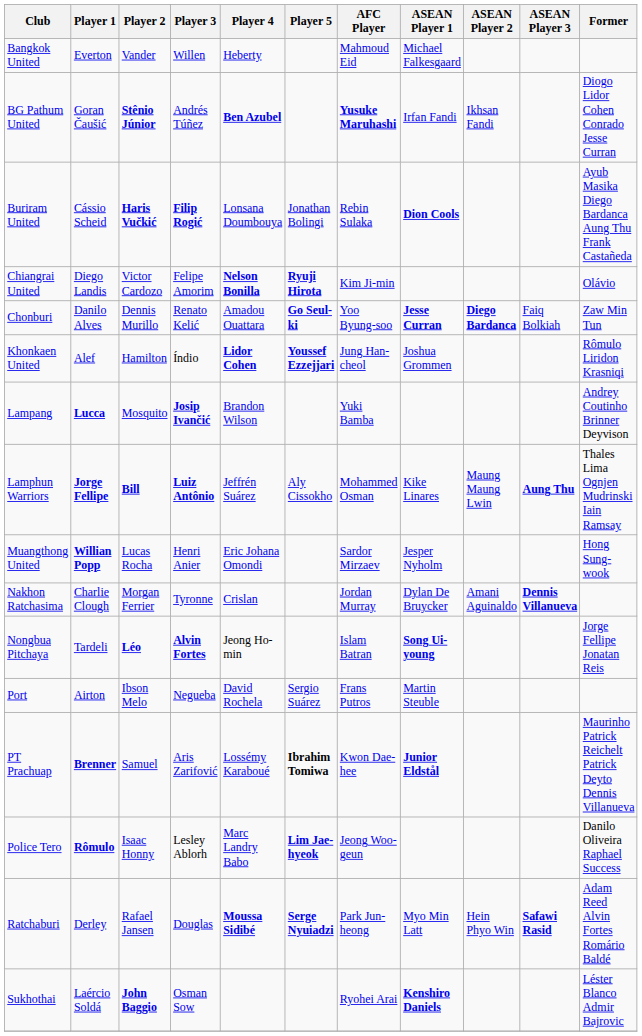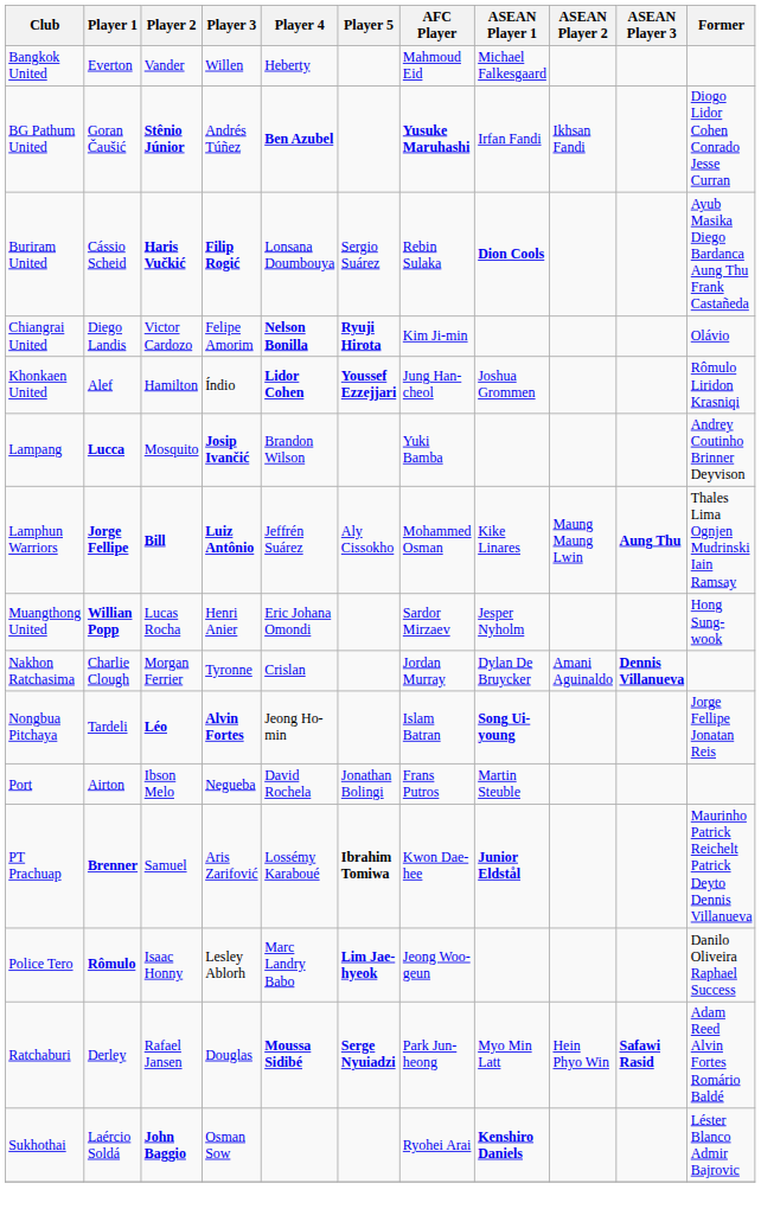 <table class="wikitable sortable" style="font-size:90%;">
 <tr>
 <th style="width:10%">Club</th>
 <th style="width:10%">Player 1</th>
 <th style="width:10%">Player 2</th>
 <th style="width:10%">Player 3</th>
 <th style="width:10%">Player 4</th>
 <th style="width:10%">Player 5</th>
 <th style="width:10%">AFC Player</th>
 <th style="width:10%">ASEAN Player 1</th>
 <th style="width:10%">ASEAN Player 2</th>
 <th style="width:10%">ASEAN Player 3</th>
 <th style="width:10%">Former</th>
 </tr>
 <tr>
 <td><a href='#'>Bangkok United</a></td>
 <td> <a href='#'>Everton</a></td>
 <td> <a href='#'>Vander</a></td>
 <td> <a href='#'>Willen</a></td>
 <td> <a href='#'>Heberty</a></td>
 <td></td>
 <td> <a href='#'>Mahmoud Eid</a></td>
 <td> <a href='#'>Michael Falkesgaard</a></td>
 <td></td>
 <td></td>
 <td></td>
 </tr>
 <tr>
 <td><a href='#'>BG Pathum United</a></td>
 <td> <a href='#'>Goran Čaušić</a></td>
 <td><strong> <a href='#'>Stênio Júnior</a></strong></td>
 <td> <a href='#'>Andrés Túñez</a></td>
 <td><strong> <a href='#'>Ben Azubel</a></strong></td>
 <td></td>
 <td><strong> <a href='#'>Yusuke Maruhashi</a></strong></td>
 <td> <a href='#'>Irfan Fandi</a></td>
 <td> <a href='#'>Ikhsan Fandi</a></td>
 <td></td>
 <td> <a href='#'>Diogo</a> <br>  <a href='#'>Lidor Cohen</a> <br>  <a href='#'>Conrado</a> <br>  <a href='#'>Jesse Curran</a></td>
 </tr>
 <tr>
 <td><a href='#'>Buriram United</a></td>
 <td> <a href='#'>Cássio Scheid</a></td>
 <td><strong> <a href='#'>Haris Vučkić</a> </strong></td>
 <td><strong> <a href='#'>Filip Rogić</a> </strong></td>
 <td> <a href='#'>Lonsana Doumbouya</a></td>
-<td> <a href='#'>Jonathan Bolingi</a></td>
+<td> <a href='#'>Sergio Suárez</a></td>
 <td> <a href='#'>Rebin Sulaka</a></td>
 <td><strong> <a href='#'>Dion Cools</a></strong></td>
 <td></td>
 <td></td>
 <td> <a href='#'>Ayub Masika</a> <br>  <a href='#'>Diego Bardanca</a> <br>  <a href='#'>Aung Thu</a><br>  <a href='#'>Frank Castañeda</a></td>
 </tr>
 <tr>
 <td><a href='#'>Chiangrai United</a></td>
 <td> <a href='#'>Diego Landis</a></td>
 <td> <a href='#'>Victor Cardozo</a></td>
 <td> <a href='#'>Felipe Amorim</a></td>
 <td><strong>  <a href='#'>Nelson Bonilla</a> </strong></td>
 <td><strong>  <a href='#'>Ryuji Hirota</a> </strong></td>
 <td> <a href='#'>Kim Ji-min</a></td>
 <td></td>
 <td></td>
 <td></td>
 <td> <a href='#'>Olávio</a></td>
-</tr>
-<tr>
-<td><a href='#'>Chonburi</a></td>
-<td> <a href='#'>Danilo Alves</a></td>
-<td> <a href='#'>Dennis Murillo</a></td>
-<td> <a href='#'>Renato Kelić</a></td>
-<td> <a href='#'>Amadou Ouattara</a></td>
-<td><strong> <a href='#'>Go Seul-ki</a></strong></td>
-<td> <a href='#'>Yoo Byung-soo</a></td>
-<td><strong> <a href='#'>Jesse Curran</a></strong></td>
-<td><strong> <a href='#'>Diego Bardanca</a> </strong></td>
-<td> <a href='#'>Faiq Bolkiah</a></td>
-<td> <a href='#'>Zaw Min Tun</a></td>
 </tr>
 <tr>
 <td><a href='#'>Khonkaen United</a></td>
 <td> <a href='#'>Alef</a></td>
 <td> <a href='#'>Hamilton</a></td>
 <td> Índio</td>
 <td><strong> <a href='#'>Lidor Cohen</a> </strong></td>
 <td><strong> <a href='#'>Youssef Ezzejjari</a> </strong></td>
 <td> <a href='#'>Jung Han-cheol</a></td>
 <td> <a href='#'>Joshua Grommen</a></td>
 <td></td>
 <td></td>
 <td> <a href='#'>Rômulo</a><br> <a href='#'>Liridon Krasniqi</a></td>
 </tr>
 <tr>
 <td><a href='#'>Lampang</a></td>
 <td><strong> <a href='#'>Lucca</a></strong></td>
 <td> <a href='#'>Mosquito</a></td>
 <td><strong> <a href='#'>Josip Ivančić</a> </strong></td>
 <td> <a href='#'>Brandon Wilson</a></td>
 <td></td>
 <td> <a href='#'>Yuki Bamba</a></td>
 <td></td>
 <td></td>
 <td></td>
 <td> <a href='#'>Andrey Coutinho</a> <br>  <a href='#'>Brinner</a> <br>  Deyvison</td>
 </tr>
 <tr>
 <td><a href='#'>Lamphun Warriors</a></td>
 <td><strong> <a href='#'>Jorge Fellipe</a> </strong></td>
 <td><strong> <a href='#'>Bill</a></strong></td>
 <td><strong> <a href='#'>Luiz Antônio</a></strong></td>
 <td> <a href='#'>Jeffrén Suárez</a></td>
 <td> <a href='#'>Aly Cissokho</a></td>
 <td> <a href='#'>Mohammed Osman</a></td>
 <td> <a href='#'>Kike Linares</a></td>
 <td> <a href='#'>Maung Maung Lwin</a></td>
 <td> <strong><a href='#'>Aung Thu</a></strong></td>
 <td> Thales Lima <br>  <a href='#'>Ognjen Mudrinski</a> <br>  <a href='#'>Iain Ramsay</a></td>
 </tr>
 <tr>
 <td><a href='#'>Muangthong United</a></td>
 <td><strong> <a href='#'>Willian Popp</a></strong></td>
 <td> <a href='#'>Lucas Rocha</a></td>
 <td> <a href='#'>Henri Anier</a></td>
 <td> <a href='#'>Eric Johana Omondi</a></td>
 <td></td>
 <td> <a href='#'>Sardor Mirzaev</a></td>
 <td> <a href='#'>Jesper Nyholm</a></td>
 <td></td>
 <td></td>
 <td> <a href='#'>Hong Sung-wook</a></td>
 </tr>
 <tr>
 <td><a href='#'>Nakhon Ratchasima</a></td>
 <td> <a href='#'>Charlie Clough</a></td>
 <td> <a href='#'>Morgan Ferrier</a></td>
 <td> <a href='#'>Tyronne</a></td>
 <td> <a href='#'>Crislan</a></td>
 <td></td>
 <td> <a href='#'>Jordan Murray</a></td>
 <td> <a href='#'>Dylan De Bruycker</a></td>
 <td> <a href='#'>Amani Aguinaldo</a></td>
 <td> <strong><a href='#'>Dennis Villanueva</a></strong></td>
 <td></td>
 </tr>
 <tr>
 <td><a href='#'>Nongbua Pitchaya</a></td>
 <td> <a href='#'>Tardeli</a></td>
 <td> <strong><a href='#'>Léo</a></strong></td>
 <td> <strong><a href='#'>Alvin Fortes</a></strong></td>
 <td> Jeong Ho-min</td>
 <td></td>
 <td> <a href='#'>Islam Batran</a></td>
 <td> <strong><a href='#'>Song Ui-young</a></strong></td>
 <td></td>
 <td></td>
 <td> <a href='#'>Jorge Fellipe</a> <br>  <a href='#'>Jonatan Reis</a></td>
 </tr>
 <tr>
 <td><a href='#'>Port</a></td>
 <td> <a href='#'>Airton</a></td>
 <td> <a href='#'>Ibson Melo</a></td>
 <td> <a href='#'>Negueba</a></td>
 <td> <a href='#'>David Rochela</a></td>
-<td> <a href='#'>Sergio Suárez</a></td>
+<td> <a href='#'>Jonathan Bolingi</a></td>
 <td> <a href='#'>Frans Putros</a></td>
 <td> <a href='#'>Martin Steuble</a></td>
 <td></td>
 <td></td>
 <td></td>
 </tr>
 <tr>
 <td><a href='#'>PT Prachuap</a></td>
 <td> <strong><a href='#'>Brenner</a></strong></td>
 <td> <a href='#'>Samuel</a></td>
 <td> <a href='#'>Aris Zarifović</a></td>
 <td> <a href='#'>Lossémy Karaboué</a></td>
 <td><strong>  Ibrahim Tomiwa </strong></td>
 <td> <a href='#'>Kwon Dae-hee</a></td>
 <td><strong> <a href='#'>Junior Eldstål</a></strong></td>
 <td></td>
 <td></td>
 <td> <a href='#'>Maurinho</a> <br>  <a href='#'>Patrick Reichelt</a> <br>  <a href='#'>Patrick Deyto</a> <br>  <a href='#'>Dennis Villanueva</a></td>
 </tr>
 <tr>
 <td><a href='#'>Police Tero</a></td>
 <td> <strong><a href='#'>Rômulo</a></strong></td>
 <td> <a href='#'>Isaac Honny</a></td>
 <td> Lesley Ablorh</td>
 <td> <a href='#'>Marc Landry Babo</a></td>
 <td> <strong><a href='#'>Lim Jae-hyeok</a> </strong></td>
 <td> <a href='#'>Jeong Woo-geun</a></td>
 <td></td>
 <td></td>
 <td></td>
 <td> Danilo Oliveira <br>  <a href='#'>Raphael Success</a></td>
 </tr>
 <tr>
 <td><a href='#'>Ratchaburi</a></td>
 <td> <a href='#'>Derley</a></td>
 <td> <a href='#'>Rafael Jansen</a></td>
 <td> <a href='#'>Douglas</a></td>
 <td> <strong><a href='#'>Moussa Sidibé</a></strong></td>
 <td> <strong><a href='#'>Serge Nyuiadzi</a></strong></td>
 <td> <a href='#'>Park Jun-heong</a></td>
 <td> <a href='#'>Myo Min Latt</a></td>
 <td> <a href='#'>Hein Phyo Win</a></td>
 <td> <strong><a href='#'>Safawi Rasid</a></strong></td>
 <td> <a href='#'>Adam Reed</a> <br>  <a href='#'>Alvin Fortes</a> <br>  <a href='#'>Romário Baldé</a></td>
 </tr>
 <tr>
 <td><a href='#'>Sukhothai</a></td>
 <td> <a href='#'>Laércio Soldá</a></td>
 <td><strong> <a href='#'>John Baggio</a> </strong></td>
 <td> <a href='#'>Osman Sow</a></td>
 <td></td>
 <td></td>
 <td> <a href='#'>Ryohei Arai</a></td>
 <td> <strong><a href='#'>Kenshiro Daniels</a></strong></td>
 <td></td>
 <td></td>
 <td> <a href='#'>Léster Blanco</a> <br>  <a href='#'>Admir Bajrovic</a></td>
 </tr>
 <tr>
 </tr>
 </table>
